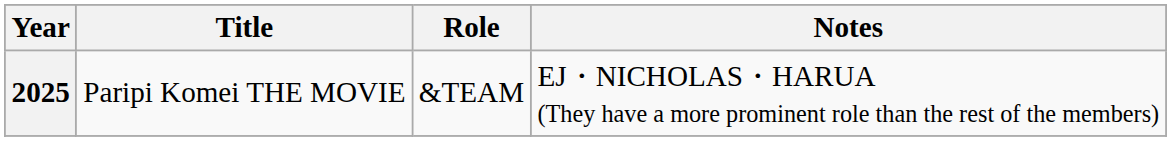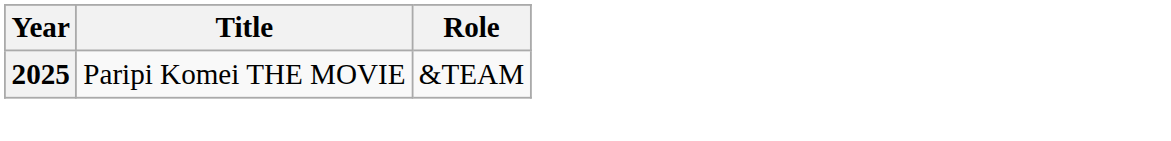 <table class="wikitable">
 <tr>
 <th><strong>Year</strong></th>
 <th>Title</th>
 <th>Role</th>
-<th>Notes</th>
 </tr>
 <tr>
 <th>2025</th>
 <td>Paripi Komei THE MOVIE</td>
 <td>&TEAM</td>
-<td>EJ・NICHOLAS・HARUA<br><small>(They have a more prominent role than the rest of the members)</small></td>
 </tr>
 </table>
